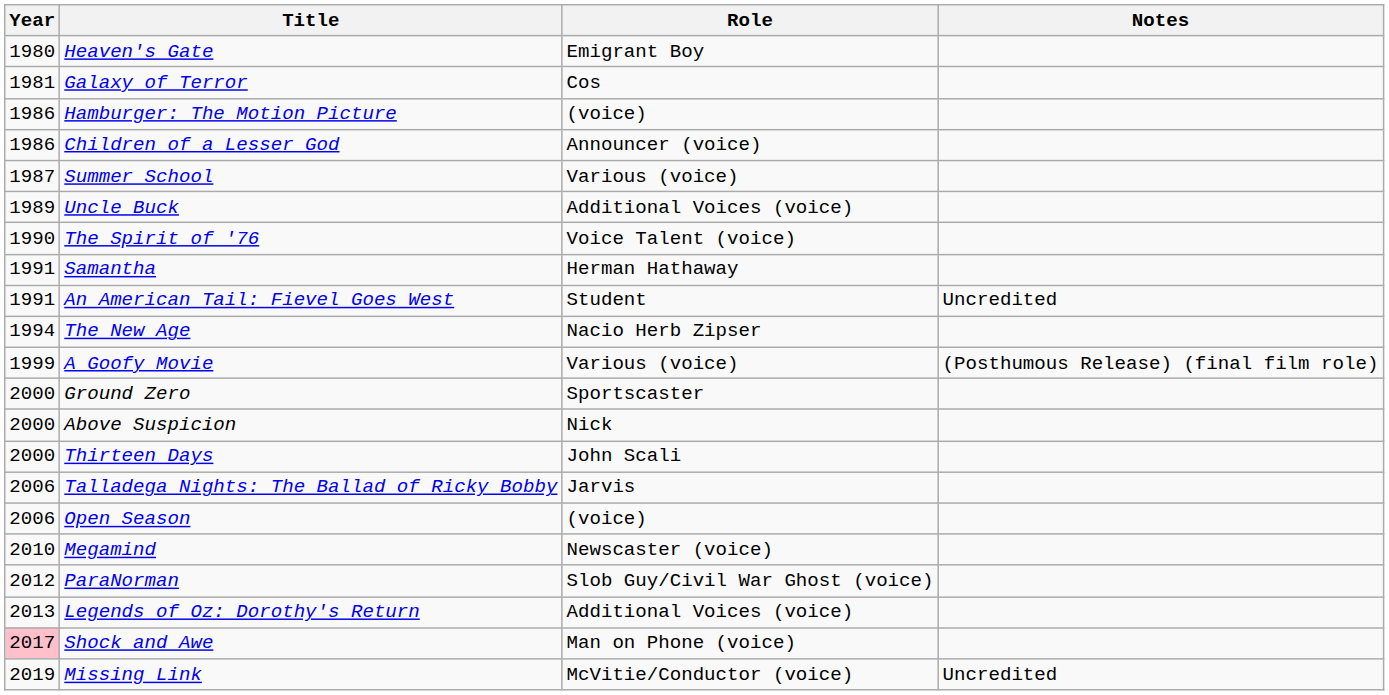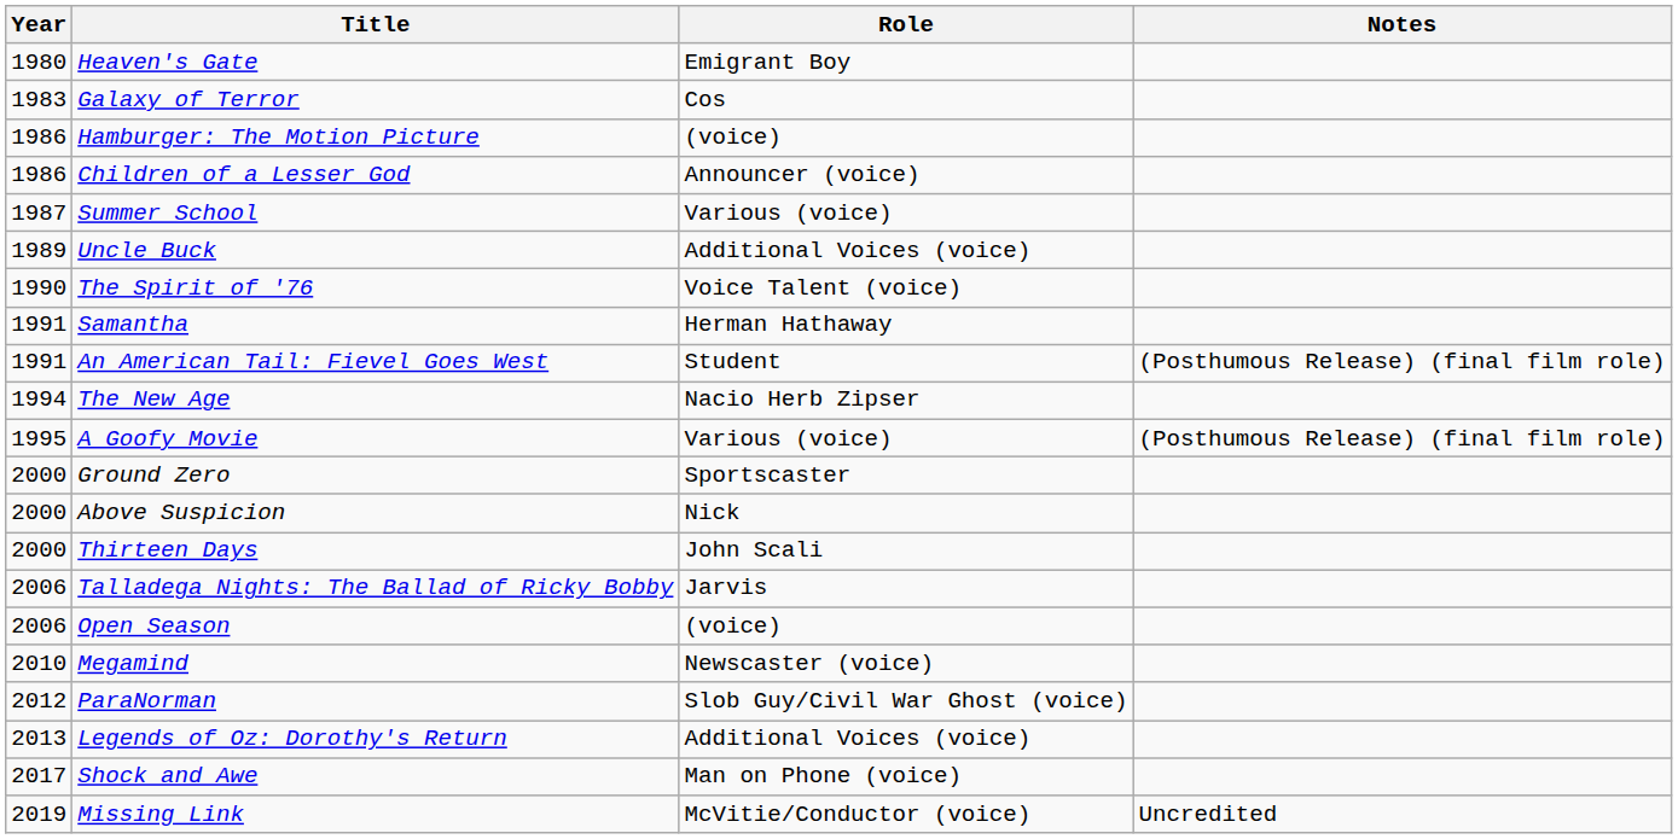 <table class="wikitable sortable">
 <tr>
 <th>Year</th>
 <th>Title</th>
 <th>Role</th>
 <th>Notes</th>
 </tr>
 <tr>
 <td>1980</td>
 <td><em><a href='#'>Heaven's Gate</a></em></td>
 <td>Emigrant Boy</td>
 <td></td>
 </tr>
 <tr>
-<td>1981</td>
+<td>1983</td>
 <td><em><a href='#'>Galaxy of Terror</a></em></td>
 <td>Cos</td>
 <td></td>
 </tr>
 <tr>
 <td>1986</td>
 <td><em><a href='#'>Hamburger: The Motion Picture</a></em></td>
 <td>(voice)</td>
 <td></td>
 </tr>
 <tr>
 <td>1986</td>
 <td><em><a href='#'>Children of a Lesser God</a></em></td>
 <td>Announcer (voice)</td>
 <td></td>
 </tr>
 <tr>
 <td>1987</td>
 <td><em><a href='#'>Summer School</a></em></td>
 <td>Various (voice)</td>
 <td></td>
 </tr>
 <tr>
 <td>1989</td>
 <td><em><a href='#'>Uncle Buck</a></em></td>
 <td>Additional Voices (voice)</td>
 <td></td>
 </tr>
 <tr>
 <td>1990</td>
 <td><em><a href='#'>The Spirit of '76</a></em></td>
 <td>Voice Talent (voice)</td>
 <td></td>
 </tr>
 <tr>
 <td>1991</td>
 <td><em><a href='#'>Samantha</a></em></td>
 <td>Herman Hathaway</td>
 <td></td>
 </tr>
 <tr>
 <td>1991</td>
 <td><em><a href='#'>An American Tail: Fievel Goes West</a></em></td>
 <td>Student</td>
-<td>Uncredited</td>
+<td>(Posthumous Release) (final film role)</td>
 </tr>
 <tr>
 <td>1994</td>
 <td><em><a href='#'>The New Age</a></em></td>
 <td>Nacio Herb Zipser</td>
 <td></td>
 </tr>
 <tr>
-<td>1999</td>
+<td>1995</td>
 <td><em><a href='#'>A Goofy Movie</a></em></td>
 <td>Various (voice)</td>
 <td>(Posthumous Release) (final film role)</td>
 </tr>
 <tr>
 <td>2000</td>
 <td><em>Ground Zero</em></td>
 <td>Sportscaster</td>
 <td></td>
 </tr>
 <tr>
 <td>2000</td>
 <td><em>Above Suspicion</em></td>
 <td>Nick</td>
 <td></td>
 </tr>
 <tr>
 <td>2000</td>
 <td><em><a href='#'>Thirteen Days</a></em></td>
 <td>John Scali</td>
 <td></td>
 </tr>
 <tr>
 <td>2006</td>
 <td><em><a href='#'>Talladega Nights: The Ballad of Ricky Bobby</a></em></td>
 <td>Jarvis</td>
 <td></td>
 </tr>
 <tr>
 <td>2006</td>
 <td><em><a href='#'>Open Season</a></em></td>
 <td>(voice)</td>
 <td></td>
 </tr>
 <tr>
 <td>2010</td>
 <td><em><a href='#'>Megamind</a></em></td>
 <td>Newscaster (voice)</td>
 <td></td>
 </tr>
 <tr>
 <td>2012</td>
 <td><em><a href='#'>ParaNorman</a></em></td>
 <td>Slob Guy/Civil War Ghost (voice)</td>
 <td></td>
 </tr>
 <tr>
 <td>2013</td>
 <td><em><a href='#'>Legends of Oz: Dorothy's Return</a></em></td>
 <td>Additional Voices (voice)</td>
 <td></td>
 </tr>
 <tr>
-<td style="background: pink;">2017</td>
+<td>2017</td>
 <td><em><a href='#'>Shock and Awe</a></em></td>
 <td>Man on Phone (voice)</td>
 <td></td>
 </tr>
 <tr>
 <td>2019</td>
 <td><em><a href='#'>Missing Link</a></em></td>
 <td>McVitie/Conductor (voice)</td>
 <td>Uncredited</td>
 </tr>
 </table>
